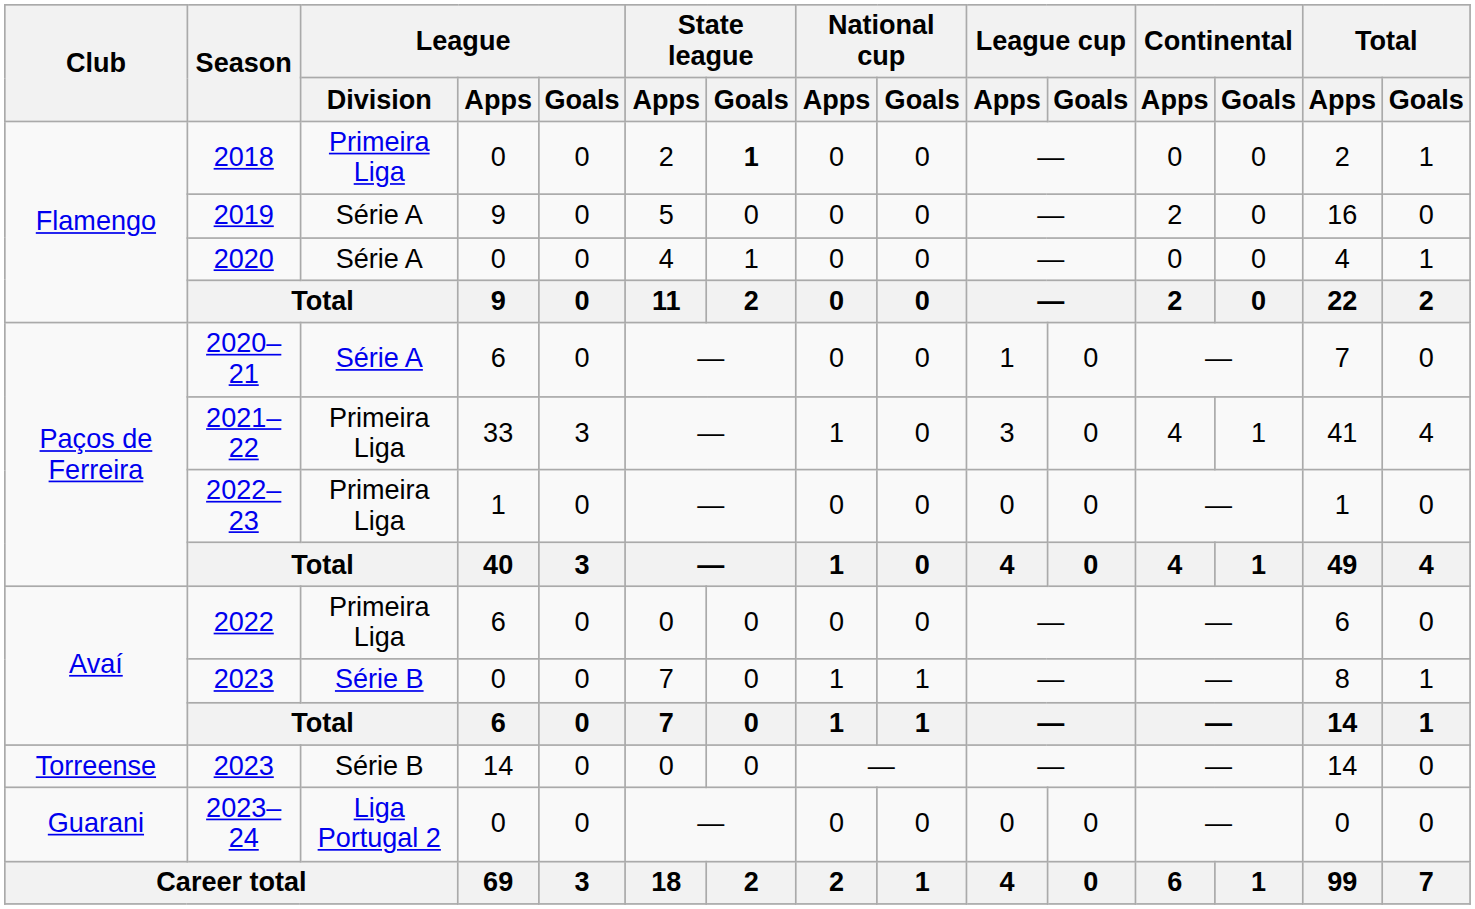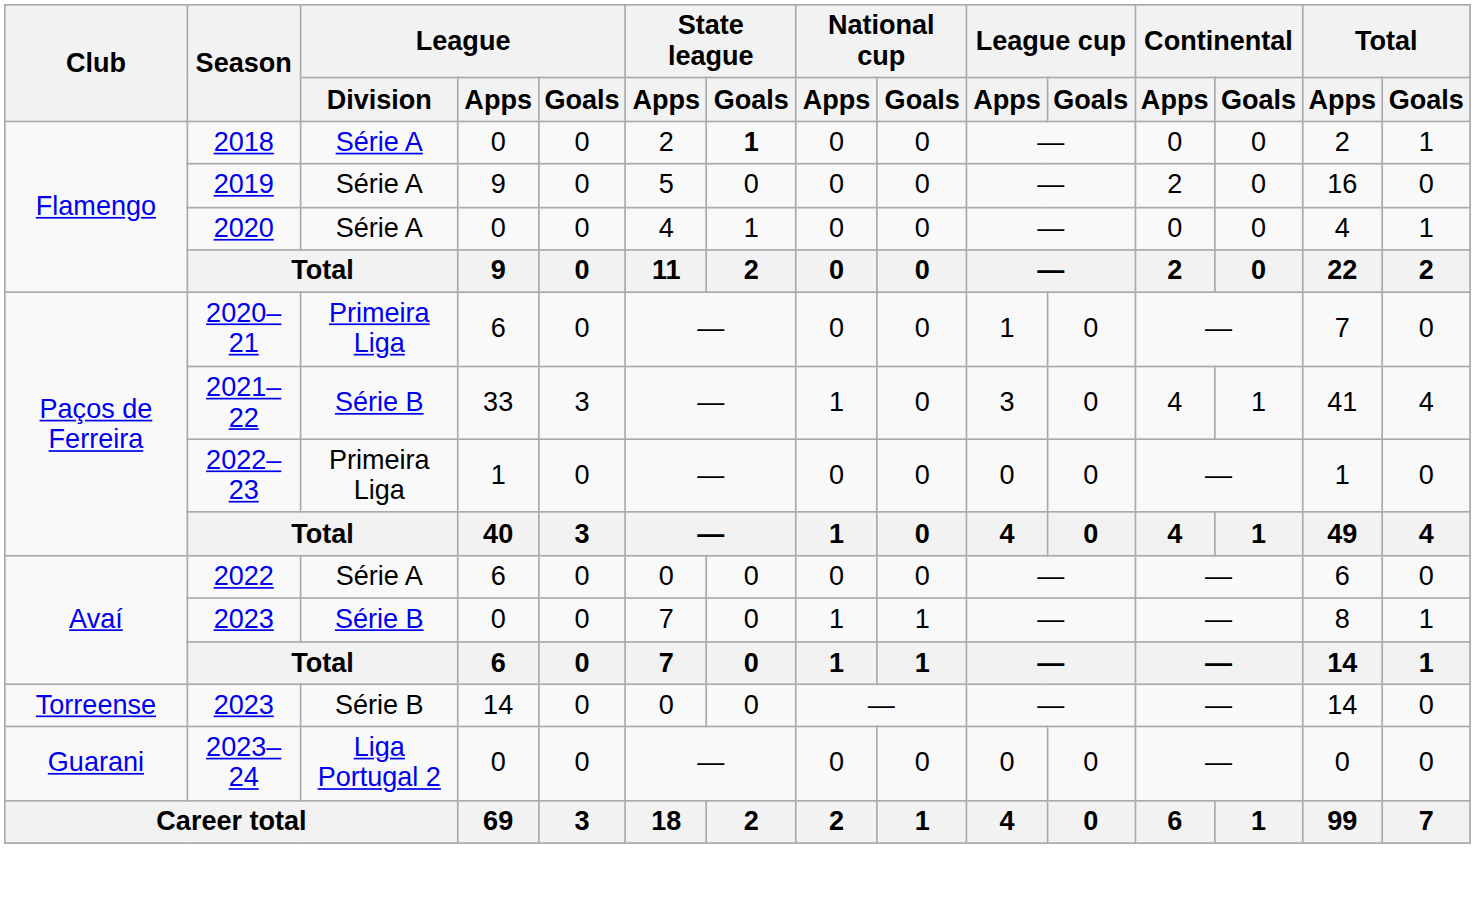 <table class="wikitable" style="text-align: center;">
 <tr>
 <th rowspan="2">Club</th>
 <th rowspan="2">Season</th>
 <th colspan="3">League</th>
 <th colspan="2">State league</th>
 <th colspan="2">National cup</th>
 <th colspan="2">League cup</th>
 <th colspan="2">Continental</th>
 <th colspan="2">Total</th>
 </tr>
 <tr>
 <th>Division</th>
 <th>Apps</th>
 <th>Goals</th>
 <th>Apps</th>
 <th>Goals</th>
 <th>Apps</th>
 <th>Goals</th>
 <th>Apps</th>
 <th>Goals</th>
 <th>Apps</th>
 <th>Goals</th>
 <th>Apps</th>
 <th>Goals</th>
 </tr>
 <tr>
 <td rowspan="4"><a href='#'>Flamengo</a></td>
 <td><a href='#'>2018</a></td>
-<td><a href='#'>Primeira Liga</a></td>
+<td><a href='#'>Série A</a></td>
 <td>0</td>
 <td>0</td>
 <td>2</td>
 <td><strong>1</strong></td>
 <td>0</td>
 <td>0</td>
 <td colspan="2">—</td>
 <td>0</td>
 <td>0</td>
 <td>2</td>
 <td>1</td>
 </tr>
 <tr>
 <td><a href='#'>2019</a></td>
 <td>Série A</td>
 <td>9</td>
 <td>0</td>
 <td>5</td>
 <td>0</td>
 <td>0</td>
 <td>0</td>
 <td colspan="2">—</td>
 <td>2</td>
 <td>0</td>
 <td>16</td>
 <td>0</td>
 </tr>
 <tr>
 <td><a href='#'>2020</a></td>
 <td>Série A</td>
 <td>0</td>
 <td>0</td>
 <td>4</td>
 <td>1</td>
 <td>0</td>
 <td>0</td>
 <td colspan="2">—</td>
 <td>0</td>
 <td>0</td>
 <td>4</td>
 <td>1</td>
 </tr>
 <tr>
 <th colspan="2">Total</th>
 <th>9</th>
 <th>0</th>
 <th>11</th>
 <th>2</th>
 <th>0</th>
 <th>0</th>
 <th colspan="2">—</th>
 <th>2</th>
 <th>0</th>
 <th>22</th>
 <th>2</th>
 </tr>
 <tr>
 <td rowspan="4"><a href='#'>Paços de Ferreira</a></td>
 <td><a href='#'>2020–21</a></td>
-<td><a href='#'>Série A</a></td>
+<td><a href='#'>Primeira Liga</a></td>
 <td>6</td>
 <td>0</td>
 <td colspan="2">—</td>
 <td>0</td>
 <td>0</td>
 <td>1</td>
 <td>0</td>
 <td colspan="2">—</td>
 <td>7</td>
 <td>0</td>
 </tr>
 <tr>
 <td><a href='#'>2021–22</a></td>
-<td>Primeira Liga</td>
+<td><a href='#'>Série B</a></td>
 <td>33</td>
 <td>3</td>
 <td colspan="2">—</td>
 <td>1</td>
 <td>0</td>
 <td>3</td>
 <td>0</td>
 <td>4</td>
 <td>1</td>
 <td>41</td>
 <td>4</td>
 </tr>
 <tr>
 <td><a href='#'>2022–23</a></td>
 <td>Primeira Liga</td>
 <td>1</td>
 <td>0</td>
 <td colspan="2">—</td>
 <td>0</td>
 <td>0</td>
 <td>0</td>
 <td>0</td>
 <td colspan="2">—</td>
 <td>1</td>
 <td>0</td>
 </tr>
 <tr>
 <th colspan="2">Total</th>
 <th>40</th>
 <th>3</th>
 <th colspan="2">—</th>
 <th>1</th>
 <th>0</th>
 <th>4</th>
 <th>0</th>
 <th>4</th>
 <th>1</th>
 <th>49</th>
 <th>4</th>
 </tr>
 <tr>
 <td rowspan="3"><a href='#'>Avaí</a></td>
 <td><a href='#'>2022</a></td>
-<td>Primeira Liga</td>
+<td>Série A</td>
 <td>6</td>
 <td>0</td>
 <td>0</td>
 <td>0</td>
 <td>0</td>
 <td>0</td>
 <td colspan="2">—</td>
 <td colspan="2">—</td>
 <td>6</td>
 <td>0</td>
 </tr>
 <tr>
 <td><a href='#'>2023</a></td>
 <td><a href='#'>Série B</a></td>
 <td>0</td>
 <td>0</td>
 <td>7</td>
 <td>0</td>
 <td>1</td>
 <td>1</td>
 <td colspan="2">—</td>
 <td colspan="2">—</td>
 <td>8</td>
 <td>1</td>
 </tr>
 <tr>
 <th colspan="2">Total</th>
 <th>6</th>
 <th>0</th>
 <th>7</th>
 <th>0</th>
 <th>1</th>
 <th>1</th>
 <th colspan="2">—</th>
 <th colspan="2">—</th>
 <th>14</th>
 <th>1</th>
 </tr>
 <tr>
 <td><a href='#'>Torreense</a></td>
 <td><a href='#'>2023</a></td>
 <td>Série B</td>
 <td>14</td>
 <td>0</td>
 <td>0</td>
 <td>0</td>
 <td colspan="2">—</td>
 <td colspan="2">—</td>
 <td colspan="2">—</td>
 <td>14</td>
 <td>0</td>
 </tr>
 <tr>
 <td><a href='#'>Guarani</a></td>
 <td><a href='#'>2023–24</a></td>
 <td><a href='#'>Liga Portugal 2</a></td>
 <td>0</td>
 <td>0</td>
 <td colspan="2">—</td>
 <td>0</td>
 <td>0</td>
 <td>0</td>
 <td>0</td>
 <td colspan="2">—</td>
 <td>0</td>
 <td>0</td>
 </tr>
 <tr>
 <th colspan="3">Career total</th>
 <th>69</th>
 <th>3</th>
 <th>18</th>
 <th>2</th>
 <th>2</th>
 <th>1</th>
 <th>4</th>
 <th>0</th>
 <th>6</th>
 <th>1</th>
 <th>99</th>
 <th>7</th>
 </tr>
 </table>
